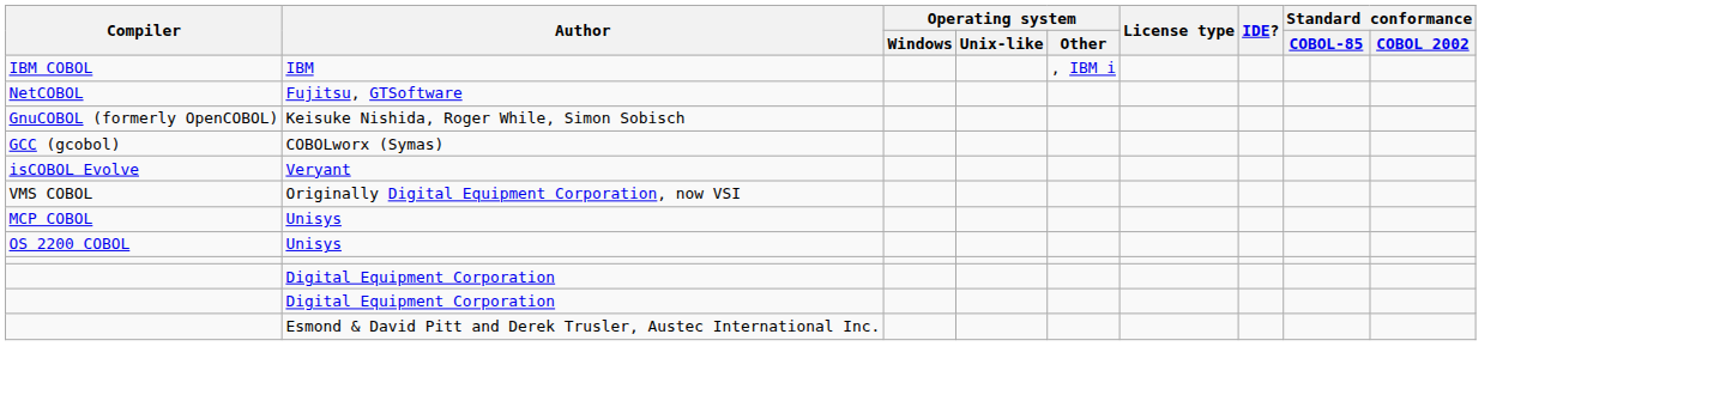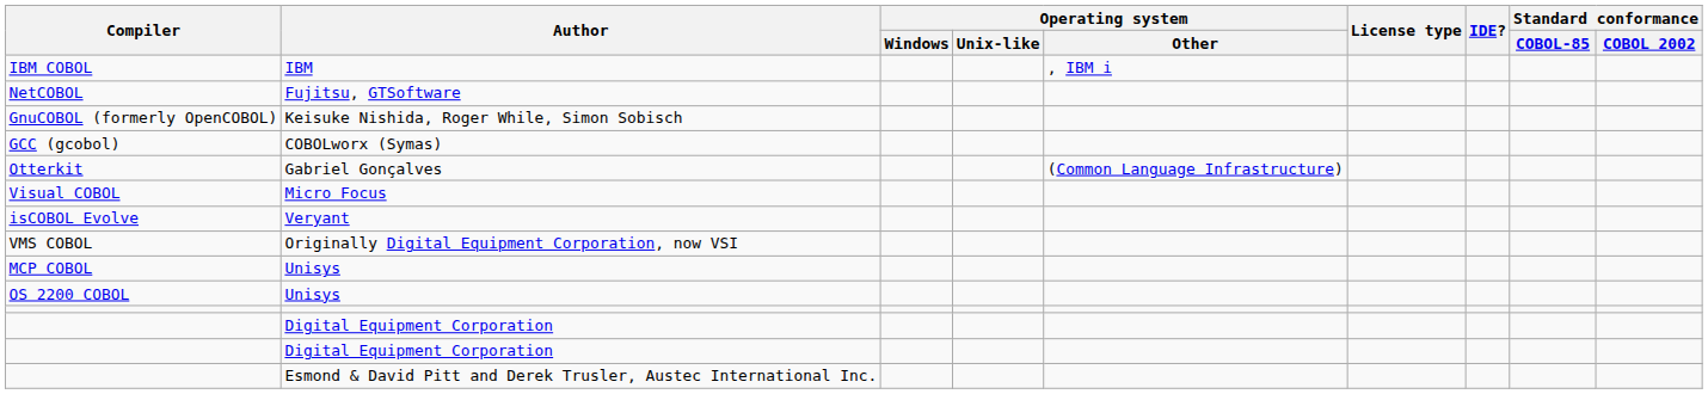 <table class="wikitable sortable">
 <tr>
 <th rowspan="2">Compiler</th>
 <th rowspan="2">Author</th>
 <th colspan="3">Operating system</th>
 <th rowspan="2">License type</th>
 <th rowspan="2"><a href='#'>IDE</a>?</th>
 <th colspan="2">Standard conformance</th>
 </tr>
 <tr>
 <th>Windows</th>
 <th>Unix-like</th>
 <th>Other</th>
 <th><a href='#'>COBOL-85</a></th>
 <th><a href='#'>COBOL 2002</a></th>
 </tr>
 <tr>
 <td><a href='#'>IBM COBOL</a></td>
 <td><a href='#'>IBM</a></td>
 <td></td>
 <td></td>
 <td>, <a href='#'>IBM i</a></td>
 <td></td>
 <td></td>
 <td></td>
 <td></td>
 </tr>
 <tr>
 <td><a href='#'>NetCOBOL</a></td>
 <td><a href='#'>Fujitsu</a>, <a href='#'>GTSoftware</a></td>
 <td></td>
 <td></td>
 <td></td>
 <td></td>
 <td></td>
 <td></td>
 <td></td>
 </tr>
 <tr>
 <td><a href='#'>GnuCOBOL</a> (formerly OpenCOBOL)</td>
 <td>Keisuke Nishida, Roger While, Simon Sobisch</td>
 <td></td>
 <td></td>
 <td></td>
 <td></td>
 <td></td>
 <td></td>
 <td></td>
 </tr>
 <tr>
 <td><a href='#'>GCC</a> (gcobol)</td>
 <td>COBOLworx (Symas)</td>
+<td></td>
+<td></td>
+<td></td>
+<td></td>
+<td></td>
+<td></td>
+<td></td>
+</tr>
+<tr>
+<td><a href='#'>Otterkit</a></td>
+<td>Gabriel Gonçalves</td>
+<td></td>
+<td></td>
+<td> (<a href='#'>Common Language Infrastructure</a>)</td>
+<td></td>
+<td></td>
+<td></td>
+<td></td>
+</tr>
+<tr>
+<td><a href='#'>Visual COBOL</a></td>
+<td><a href='#'>Micro Focus</a></td>
 <td></td>
 <td></td>
 <td></td>
 <td></td>
 <td></td>
 <td></td>
 <td></td>
 </tr>
 <tr>
 <td><a href='#'>isCOBOL Evolve</a></td>
 <td><a href='#'>Veryant</a></td>
 <td></td>
 <td></td>
 <td></td>
 <td></td>
 <td></td>
 <td></td>
 <td></td>
 </tr>
 <tr>
 <td>VMS COBOL</td>
 <td>Originally <a href='#'>Digital Equipment Corporation</a>, now VSI</td>
 <td></td>
 <td></td>
 <td></td>
 <td></td>
 <td></td>
 <td></td>
 <td></td>
 </tr>
 <tr>
 <td><a href='#'>MCP COBOL</a></td>
 <td><a href='#'>Unisys</a></td>
 <td></td>
 <td></td>
 <td></td>
 <td></td>
 <td></td>
 <td></td>
 <td></td>
 </tr>
 <tr>
 <td><a href='#'>OS 2200 COBOL</a></td>
 <td><a href='#'>Unisys</a></td>
 <td></td>
 <td></td>
 <td></td>
 <td></td>
 <td></td>
 <td></td>
 <td></td>
 </tr>
 <tr>
 <td></td>
 <td></td>
 <td></td>
 <td></td>
 <td></td>
 <td></td>
 <td></td>
 <td></td>
 <td></td>
 </tr>
 <tr>
 <td></td>
 <td><a href='#'>Digital Equipment Corporation</a></td>
 <td></td>
 <td></td>
 <td></td>
 <td></td>
 <td></td>
 <td></td>
 <td></td>
 </tr>
 <tr>
 <td></td>
 <td><a href='#'>Digital Equipment Corporation</a></td>
 <td></td>
 <td></td>
 <td></td>
 <td></td>
 <td></td>
 <td></td>
 <td></td>
 </tr>
 <tr>
 <td></td>
 <td>Esmond & David Pitt and Derek Trusler, Austec International Inc.</td>
 <td></td>
 <td></td>
 <td></td>
 <td></td>
 <td></td>
 <td></td>
 <td></td>
 </tr>
 </table>
